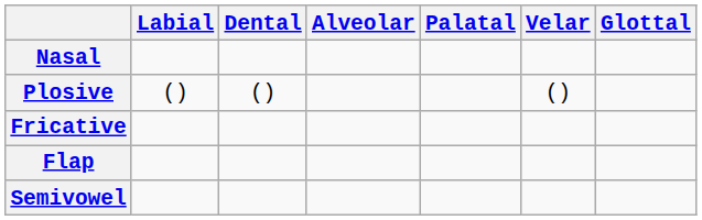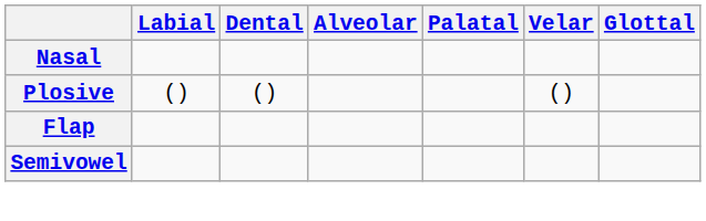 <table class="wikitable" style="text-align:center;">
 <tr>
 <th></th>
 <th><a href='#'>Labial</a></th>
 <th><a href='#'>Dental</a></th>
 <th><a href='#'>Alveolar</a></th>
 <th><a href='#'>Palatal</a></th>
 <th><a href='#'>Velar</a></th>
 <th><a href='#'>Glottal</a></th>
 </tr>
 <tr>
 <th><a href='#'>Nasal</a></th>
 <td></td>
 <td></td>
 <td></td>
 <td></td>
 <td></td>
 <td></td>
 </tr>
 <tr>
 <th><a href='#'>Plosive</a></th>
 <td>  ()</td>
 <td>  ()</td>
 <td></td>
 <td></td>
 <td>  ()</td>
 <td></td>
 </tr>
 <tr>
-<th><a href='#'>Fricative</a></th>
-<td></td>
-<td></td>
-<td></td>
-<td></td>
-<td></td>
-<td></td>
-</tr>
-<tr>
 <th><a href='#'>Flap</a></th>
 <td></td>
 <td></td>
 <td></td>
 <td></td>
 <td></td>
 <td></td>
 </tr>
 <tr>
 <th><a href='#'>Semivowel</a></th>
 <td></td>
 <td></td>
 <td></td>
 <td></td>
 <td></td>
 <td></td>
 </tr>
 </table>
